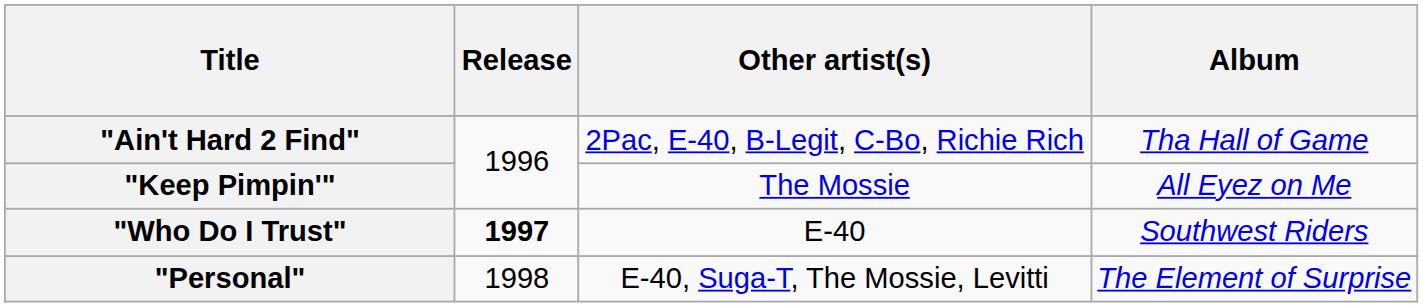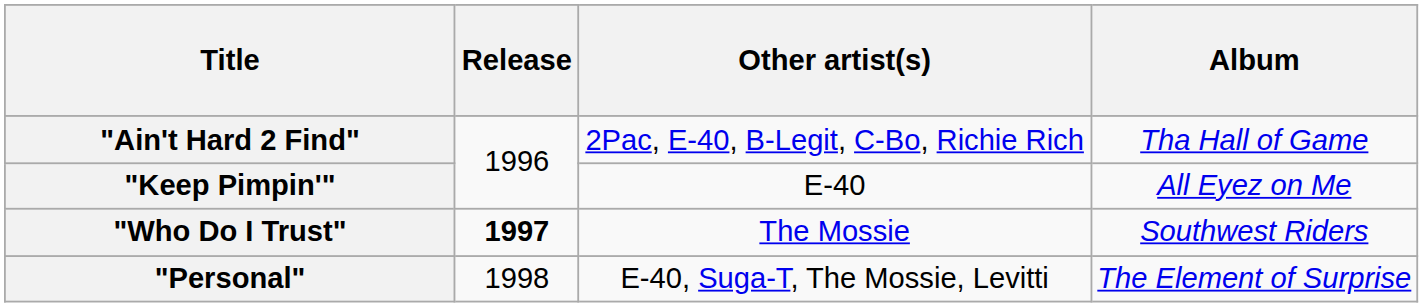 <table class="wikitable plainrowheaders" style="text-align:center;">
 <tr>
 <th scope="col" style="width:15em;"><br>Title<br><br></th>
 <th scope="col">Release</th>
 <th scope="col">Other artist(s)</th>
 <th scope="col">Album</th>
 </tr>
 <tr>
 <th scope="row">"Ain't Hard 2 Find"</th>
 <td rowspan="2">1996</td>
 <td><a href='#'>2Pac</a>, <a href='#'>E-40</a>, <a href='#'>B-Legit</a>, <a href='#'>C-Bo</a>, <a href='#'>Richie Rich</a></td>
 <td><em><a href='#'>Tha Hall of Game</a></em></td>
 </tr>
 <tr>
 <th scope="row">"Keep Pimpin'"</th>
-<td><a href='#'>The Mossie</a></td>
+<td>E-40</td>
 <td><em><a href='#'>All Eyez on Me</a></em></td>
 </tr>
 <tr>
 <th scope="row">"Who Do I Trust"</th>
 <td><strong>1997</strong></td>
-<td>E-40</td>
+<td><a href='#'>The Mossie</a></td>
 <td><em><a href='#'>Southwest Riders</a></em></td>
 </tr>
 <tr>
 <th scope="row">"Personal"</th>
 <td>1998</td>
 <td>E-40, <a href='#'>Suga-T</a>, The Mossie, Levitti</td>
 <td><em><a href='#'>The Element of Surprise</a></em></td>
 </tr>
 </table>
